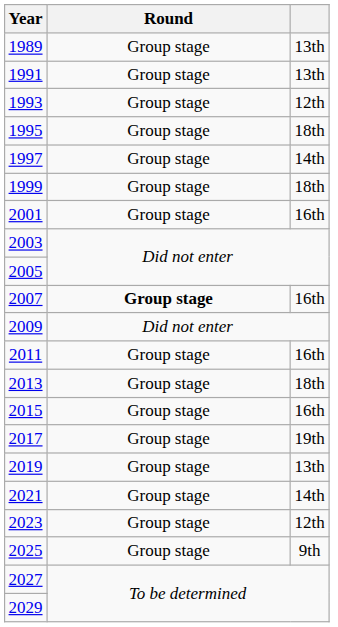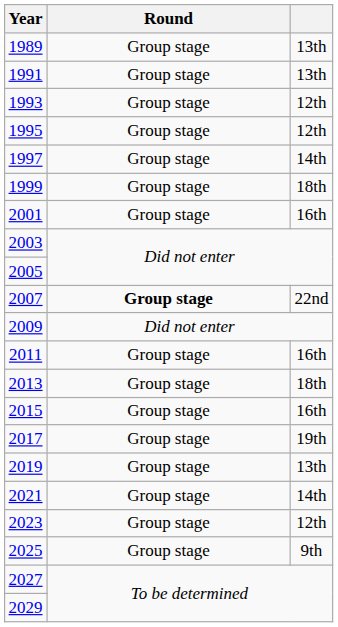 <table class="wikitable" style="text-align: center; font-size:90%">
 <tr>
 <th>Year</th>
 <th style="width:200px">Round</th>
 <th></th>
 </tr>
 <tr>
 <td><a href='#'>1989</a></td>
 <td>Group stage</td>
 <td>13th</td>
 </tr>
 <tr>
 <td><a href='#'>1991</a></td>
 <td>Group stage</td>
 <td>13th</td>
 </tr>
 <tr>
 <td><a href='#'>1993</a></td>
 <td>Group stage</td>
 <td>12th</td>
 </tr>
 <tr>
 <td><a href='#'>1995</a></td>
 <td>Group stage</td>
-<td>18th</td>
+<td>12th</td>
 </tr>
 <tr>
 <td><a href='#'>1997</a></td>
 <td>Group stage</td>
 <td>14th</td>
 </tr>
 <tr>
 <td><a href='#'>1999</a></td>
 <td>Group stage</td>
 <td>18th</td>
 </tr>
 <tr>
 <td><a href='#'>2001</a></td>
 <td>Group stage</td>
 <td>16th</td>
 </tr>
 <tr>
 <td><a href='#'>2003</a></td>
 <td colspan="2" rowspan="2"><em>Did not enter</em></td>
 </tr>
 <tr>
 <td><a href='#'>2005</a></td>
 </tr>
 <tr>
 <td><a href='#'>2007</a></td>
 <td><strong>Group stage</strong></td>
-<td>16th</td>
+<td>22nd</td>
 </tr>
 <tr>
 <td><a href='#'>2009</a></td>
 <td colspan="2"><em>Did not enter</em></td>
 </tr>
 <tr>
 <td><a href='#'>2011</a></td>
 <td>Group stage</td>
 <td>16th</td>
 </tr>
 <tr>
 <td><a href='#'>2013</a></td>
 <td>Group stage</td>
 <td>18th</td>
 </tr>
 <tr>
 <td><a href='#'>2015</a></td>
 <td>Group stage</td>
 <td>16th</td>
 </tr>
 <tr>
 <td><a href='#'>2017</a></td>
 <td>Group stage</td>
 <td>19th</td>
 </tr>
 <tr>
 <td><a href='#'>2019</a></td>
 <td>Group stage</td>
 <td>13th</td>
 </tr>
 <tr>
 <td><a href='#'>2021</a></td>
 <td>Group stage</td>
 <td>14th</td>
 </tr>
 <tr>
 <td><a href='#'>2023</a></td>
 <td>Group stage</td>
 <td>12th</td>
 </tr>
 <tr>
 <td><a href='#'>2025</a></td>
 <td>Group stage</td>
 <td>9th</td>
 </tr>
 <tr>
 <td><a href='#'>2027</a></td>
 <td colspan="2" rowspan="2"><em>To be determined</em></td>
 </tr>
 <tr>
 <td><a href='#'>2029</a></td>
 </tr>
 </table>
